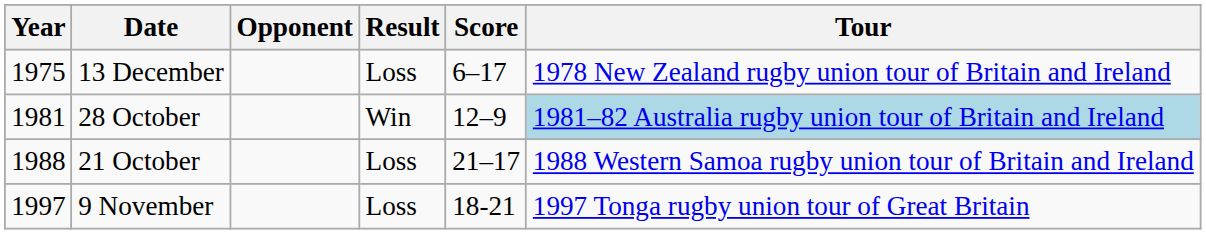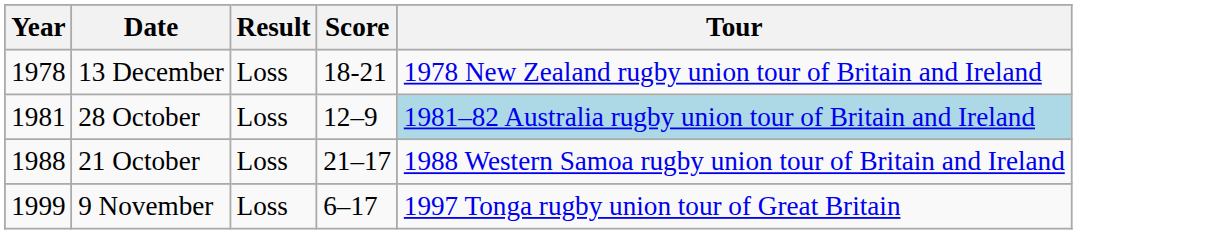 <table class="wikitable" style="font-size: 95%;">
 <tr>
 <th>Year</th>
 <th>Date</th>
-<th>Opponent</th>
 <th>Result</th>
 <th>Score</th>
 <th>Tour</th>
 </tr>
 <tr>
-<td>1975</td>
+<td>1978</td>
 <td>13 December</td>
-<td></td>
 <td>Loss</td>
-<td>6–17</td>
+<td>18-21</td>
 <td><a href='#'>1978 New Zealand rugby union tour of Britain and Ireland</a></td>
 </tr>
 <tr>
 <td>1981</td>
 <td>28 October</td>
-<td></td>
-<td>Win</td>
+<td>Loss</td>
 <td>12–9</td>
 <td style="background: lightblue;"><a href='#'>1981–82 Australia rugby union tour of Britain and Ireland</a></td>
 </tr>
 <tr>
 <td>1988</td>
 <td>21 October</td>
-<td></td>
 <td>Loss</td>
 <td>21–17</td>
 <td><a href='#'>1988 Western Samoa rugby union tour of Britain and Ireland</a></td>
 </tr>
 <tr>
-<td>1997</td>
+<td>1999</td>
 <td>9 November</td>
-<td></td>
 <td>Loss</td>
-<td>18-21</td>
+<td>6–17</td>
 <td><a href='#'>1997 Tonga rugby union tour of Great Britain</a></td>
 </tr>
 </table>
